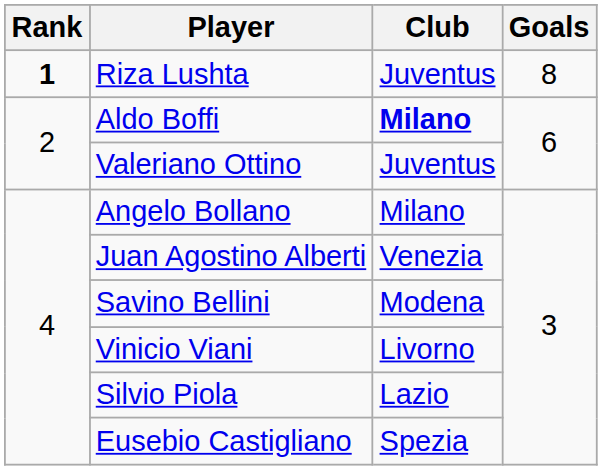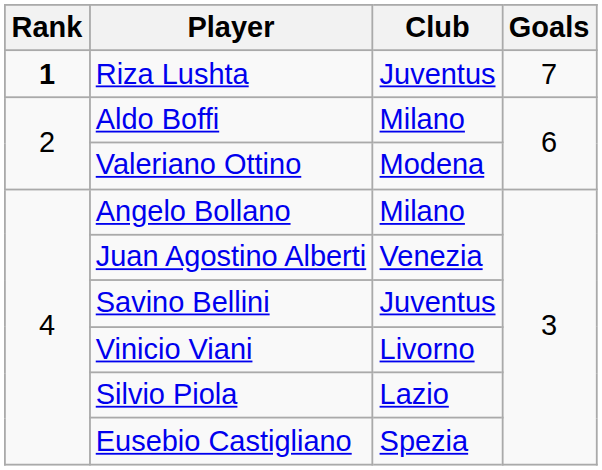 <table class="wikitable sortable" style="text-align:center">
 <tr>
 <th>Rank</th>
 <th>Player</th>
 <th>Club</th>
 <th>Goals</th>
 </tr>
 <tr>
 <td><strong>1</strong></td>
 <td align="left"><strong></strong> <a href='#'>Riza Lushta</a></td>
 <td align="left"><a href='#'>Juventus</a></td>
-<td>8</td>
+<td>7</td>
 </tr>
 <tr>
 <td rowspan="2">2</td>
 <td align="left"><strong></strong> <a href='#'>Aldo Boffi</a></td>
-<td align="left"><strong><a href='#'>Milano</a></strong></td>
+<td align="left"><a href='#'>Milano</a></td>
 <td rowspan="2">6</td>
 </tr>
 <tr>
 <td align="left"><strong></strong> <a href='#'>Valeriano Ottino</a></td>
-<td align="left"><a href='#'>Juventus</a></td>
+<td align="left"><a href='#'>Modena</a></td>
 </tr>
 <tr>
 <td rowspan="6">4</td>
 <td align="left"><strong></strong> <a href='#'>Angelo Bollano</a></td>
 <td align="left"><a href='#'>Milano</a></td>
 <td rowspan="6">3</td>
 </tr>
 <tr>
 <td align="left"><strong></strong> <a href='#'>Juan Agostino Alberti</a></td>
 <td align="left"><a href='#'>Venezia</a></td>
 </tr>
 <tr>
 <td align="left"><strong></strong> <a href='#'>Savino Bellini</a></td>
-<td align="left"><a href='#'>Modena</a></td>
+<td align="left"><a href='#'>Juventus</a></td>
 </tr>
 <tr>
 <td align="left"><strong></strong> <a href='#'>Vinicio Viani</a></td>
 <td align="left"><a href='#'>Livorno</a></td>
 </tr>
 <tr>
 <td align="left"><strong></strong> <a href='#'>Silvio Piola</a></td>
 <td align="left"><a href='#'>Lazio</a></td>
 </tr>
 <tr>
 <td align="left"><strong></strong> <a href='#'>Eusebio Castigliano</a></td>
 <td align="left"><a href='#'>Spezia</a></td>
 </tr>
 </table>
